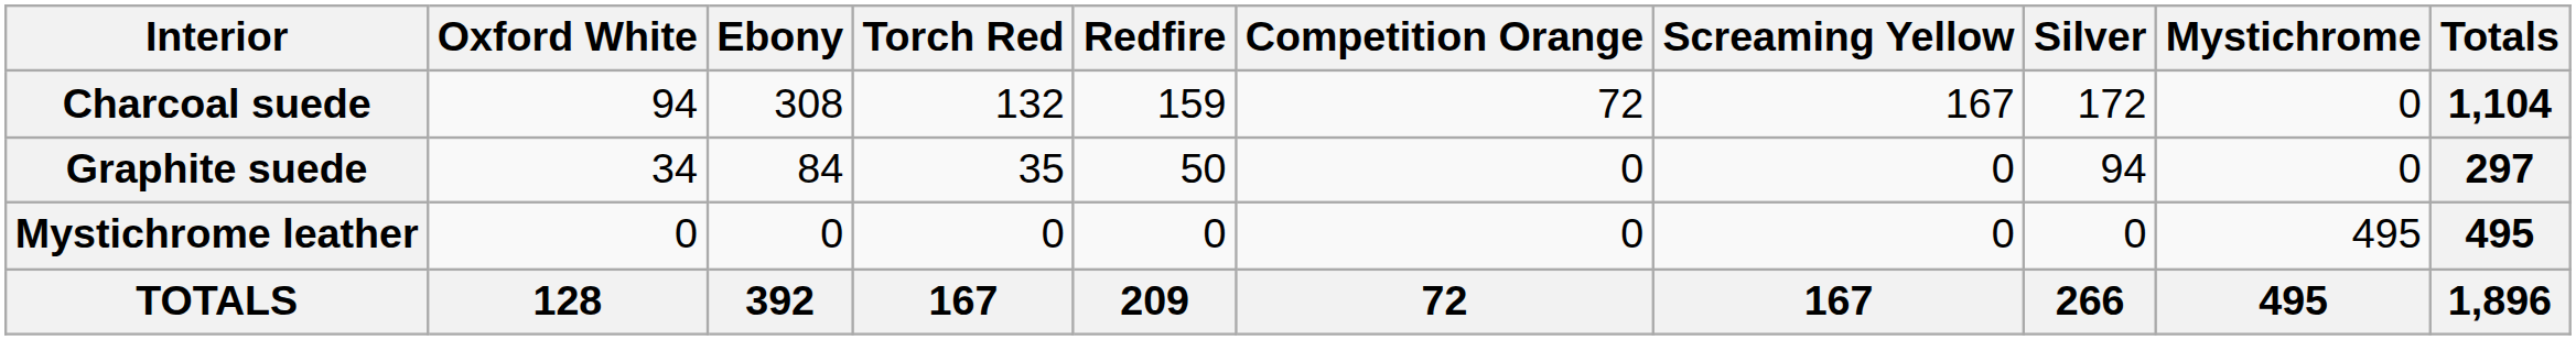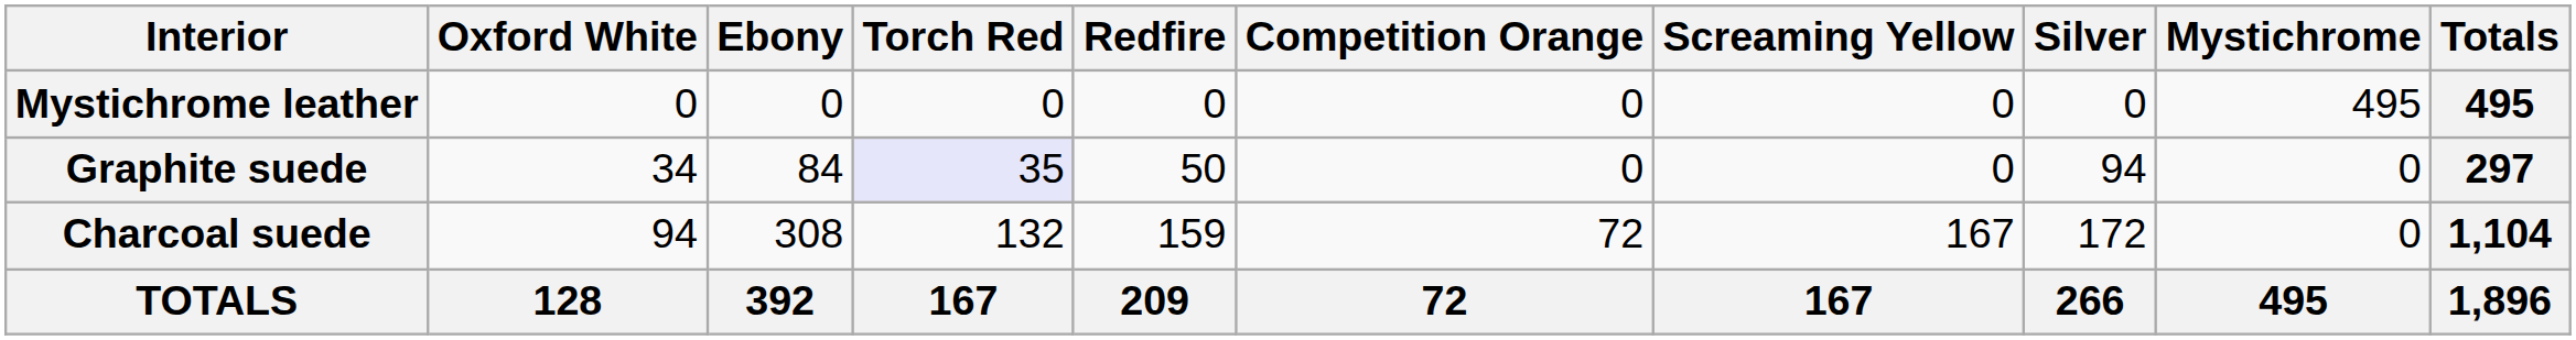 <table class=wikitable>
 <tr>
 <th>Interior</th>
 <th>Oxford White</th>
 <th>Ebony</th>
 <th>Torch Red</th>
 <th>Redfire</th>
 <th>Competition Orange</th>
 <th>Screaming Yellow</th>
 <th>Silver</th>
 <th>Mystichrome</th>
 <th>Totals</th>
 </tr>
 <tr>
+<th>Mystichrome leather</th>
+<td align=right>0</td>
+<td align=right>0</td>
+<td align=right>0</td>
+<td align=right>0</td>
+<td align=right>0</td>
+<td align=right>0</td>
+<td align=right>0</td>
+<td align=right>495</td>
+<th>495</th>
+</tr>
+<tr>
+<th>Graphite suede</th>
+<td align=right>34</td>
+<td align=right>84</td>
+<td align=right style="background: lavender;">35</td>
+<td align=right>50</td>
+<td align=right>0</td>
+<td align=right>0</td>
+<td align=right>94</td>
+<td align=right>0</td>
+<th>297</th>
+</tr>
+<tr>
 <th>Charcoal suede</th>
 <td align=right>94</td>
 <td align=right>308</td>
 <td align=right>132</td>
 <td align=right>159</td>
 <td align=right>72</td>
 <td align=right>167</td>
 <td align=right>172</td>
 <td align=right>0</td>
 <th>1,104</th>
-</tr>
-<tr>
-<th>Graphite suede</th>
-<td align=right>34</td>
-<td align=right>84</td>
-<td align=right>35</td>
-<td align=right>50</td>
-<td align=right>0</td>
-<td align=right>0</td>
-<td align=right>94</td>
-<td align=right>0</td>
-<th>297</th>
-</tr>
-<tr>
-<th>Mystichrome leather</th>
-<td align=right>0</td>
-<td align=right>0</td>
-<td align=right>0</td>
-<td align=right>0</td>
-<td align=right>0</td>
-<td align=right>0</td>
-<td align=right>0</td>
-<td align=right>495</td>
-<th>495</th>
 </tr>
 <tr>
 <th>TOTALS</th>
 <th>128</th>
 <th>392</th>
 <th>167</th>
 <th>209</th>
 <th>72</th>
 <th>167</th>
 <th>266</th>
 <th>495</th>
 <th>1,896</th>
 </tr>
 </table>
